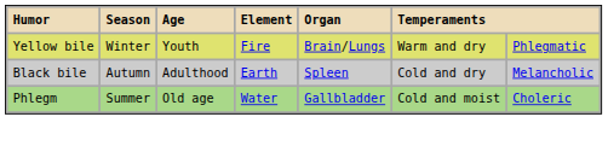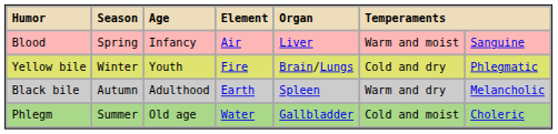 <table cellpadding="5"  style="background:#a8a8a8; font-size:small; table-layout:auto; border:1px; border-color:#000; border-style:solid;">
 <tr style="background:#edb;">
 <td><strong>Humor</strong></td>
 <td><strong>Season</strong></td>
 <td><strong>Age</strong></td>
 <td><strong>Element</strong></td>
 <td><strong>Organ</strong></td>
 <td colspan="2"><strong>Temperaments</strong></td>
 </tr>
+<tr style="background:#feb7b7;">
+<td>Blood</td>
+<td>Spring</td>
+<td>Infancy</td>
+<td><a href='#'>Air</a></td>
+<td><a href='#'>Liver</a></td>
+<td>Warm and moist</td>
+<td><a href='#'>Sanguine</a></td>
+</tr>
 <tr style="background:#dfe36f;">
 <td>Yellow bile</td>
 <td>Winter</td>
 <td>Youth</td>
 <td><a href='#'>Fire</a></td>
 <td><a href='#'>Brain</a>/<a href='#'>Lungs</a></td>
-<td>Warm and dry</td>
+<td>Cold and dry</td>
 <td><a href='#'>Phlegmatic</a></td>
 </tr>
 <tr style="background:#ccc;">
 <td>Black bile</td>
 <td>Autumn</td>
 <td>Adulthood</td>
 <td><a href='#'>Earth</a></td>
 <td><a href='#'>Spleen</a></td>
-<td>Cold and dry</td>
+<td>Warm and dry</td>
 <td><a href='#'>Melancholic</a></td>
 </tr>
 <tr style="background:#a9d889;">
 <td>Phlegm</td>
 <td>Summer</td>
 <td>Old age</td>
 <td><a href='#'>Water</a></td>
 <td><a href='#'>Gallbladder</a></td>
 <td>Cold and moist</td>
 <td><a href='#'>Choleric</a></td>
 </tr>
 </table>
